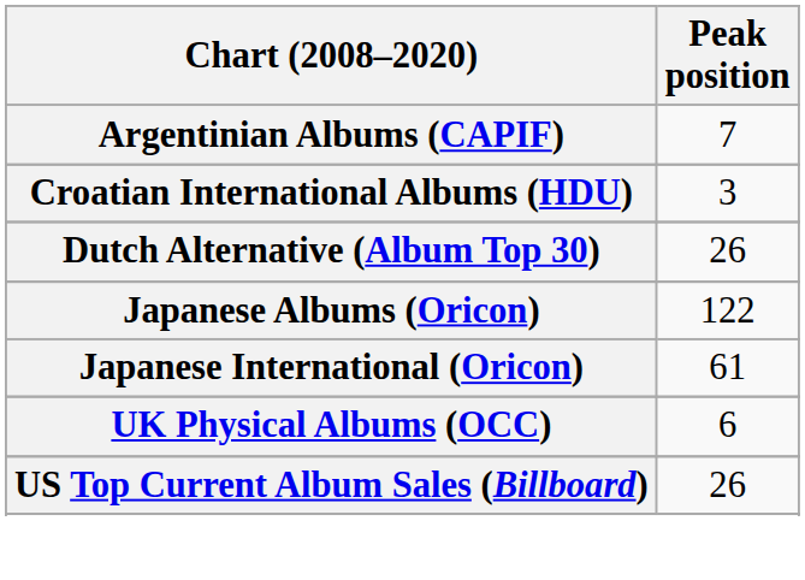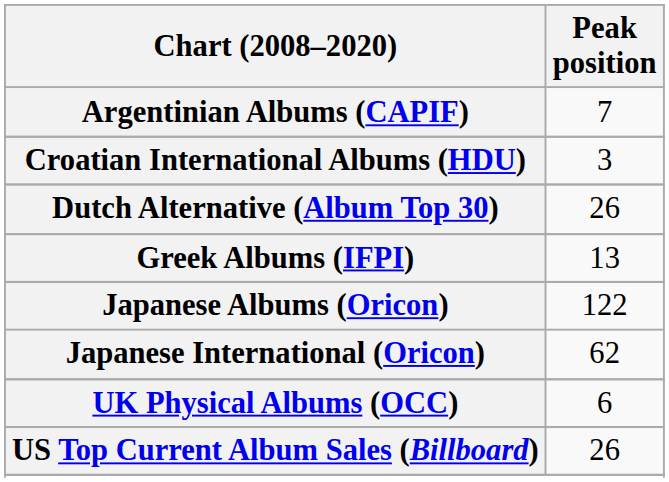 <table class="wikitable sortable plainrowheaders" style="text-align:center">
 <tr>
 <th>Chart (2008–2020)</th>
 <th>Peak<br>position</th>
 </tr>
 <tr>
 <th scope="row">Argentinian Albums (<a href='#'>CAPIF</a>)</th>
 <td>7</td>
 </tr>
 <tr>
 </tr>
 <tr>
 </tr>
 <tr>
 </tr>
 <tr>
 </tr>
 <tr>
 </tr>
 <tr>
 <th scope="row">Croatian International Albums (<a href='#'>HDU</a>)</th>
 <td>3</td>
 </tr>
 <tr>
 </tr>
 <tr>
 </tr>
 <tr>
 </tr>
 <tr>
 <th scope="row">Dutch Alternative (<a href='#'>Album Top 30</a>)</th>
 <td>26</td>
 </tr>
 <tr>
 </tr>
 <tr>
 </tr>
 <tr>
+<th scope="row">Greek Albums (<a href='#'>IFPI</a>)</th>
+<td>13</td>
+</tr>
+<tr>
 </tr>
 <tr>
 </tr>
 <tr>
 </tr>
 <tr>
 <th scope="row">Japanese Albums (<a href='#'>Oricon</a>)</th>
 <td>122</td>
 </tr>
 <tr>
 <th scope="row">Japanese International (<a href='#'>Oricon</a>)</th>
-<td>61</td>
+<td>62</td>
 </tr>
 <tr>
 </tr>
 <tr>
 </tr>
 <tr>
 </tr>
 <tr>
 </tr>
 <tr>
 </tr>
 <tr>
 </tr>
 <tr>
 </tr>
 <tr>
 </tr>
 <tr>
 </tr>
 <tr>
 </tr>
 <tr>
 <th scope="row"><a href='#'>UK Physical Albums</a> (<a href='#'>OCC</a>)</th>
 <td>6</td>
 </tr>
 <tr>
 </tr>
 <tr>
 </tr>
 <tr>
 <th scope="row">US <a href='#'>Top Current Album Sales</a> (<a href='#'><em>Billboard</em></a>)</th>
 <td>26</td>
 </tr>
 <tr>
 </tr>
 <tr>
 </tr>
 </table>
